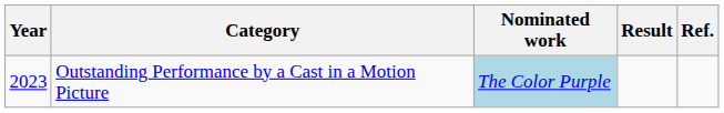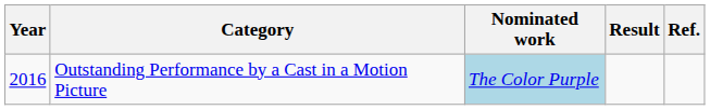 <table class="wikitable">
 <tr>
 <th>Year</th>
 <th>Category</th>
 <th>Nominated work</th>
 <th>Result</th>
 <th>Ref.</th>
 </tr>
 <tr>
-<td><a href='#'>2023</a></td>
+<td><a href='#'>2016</a></td>
 <td><a href='#'>Outstanding Performance by a Cast in a Motion Picture</a></td>
 <td style="background: lightblue;"><em><a href='#'>The Color Purple</a></em></td>
 <td></td>
 <td align="center"></td>
 </tr>
 </table>
